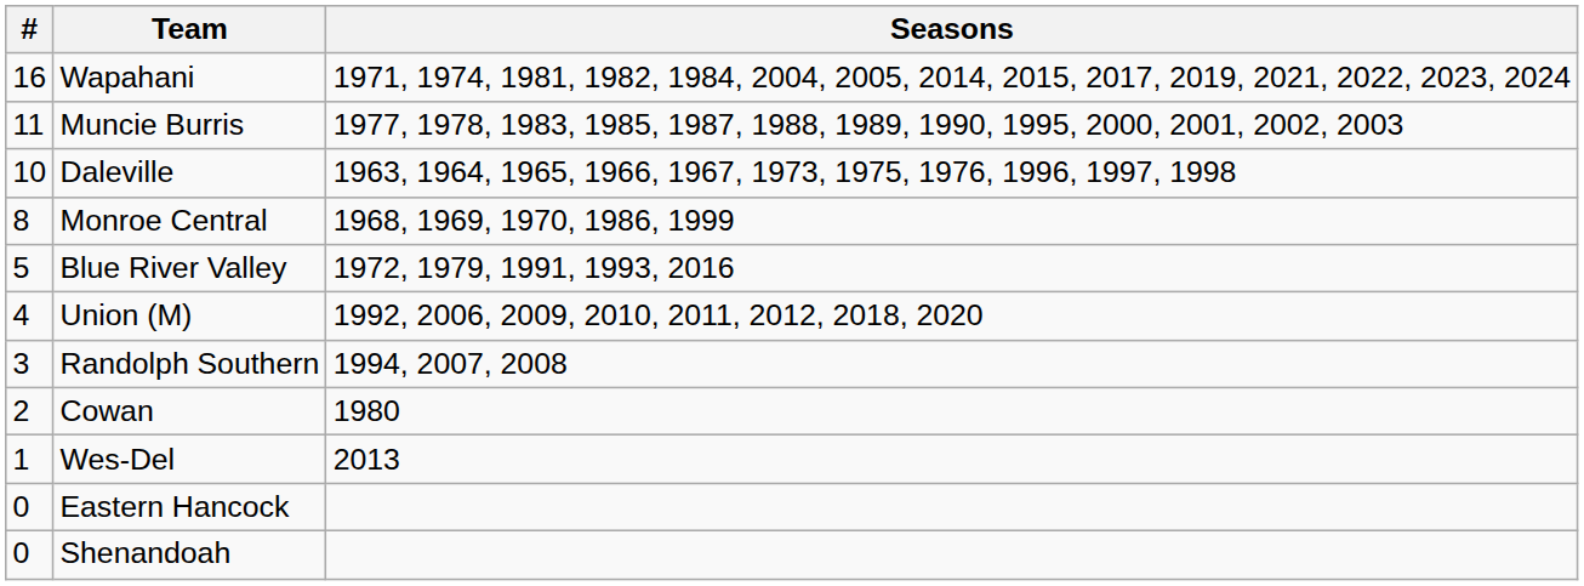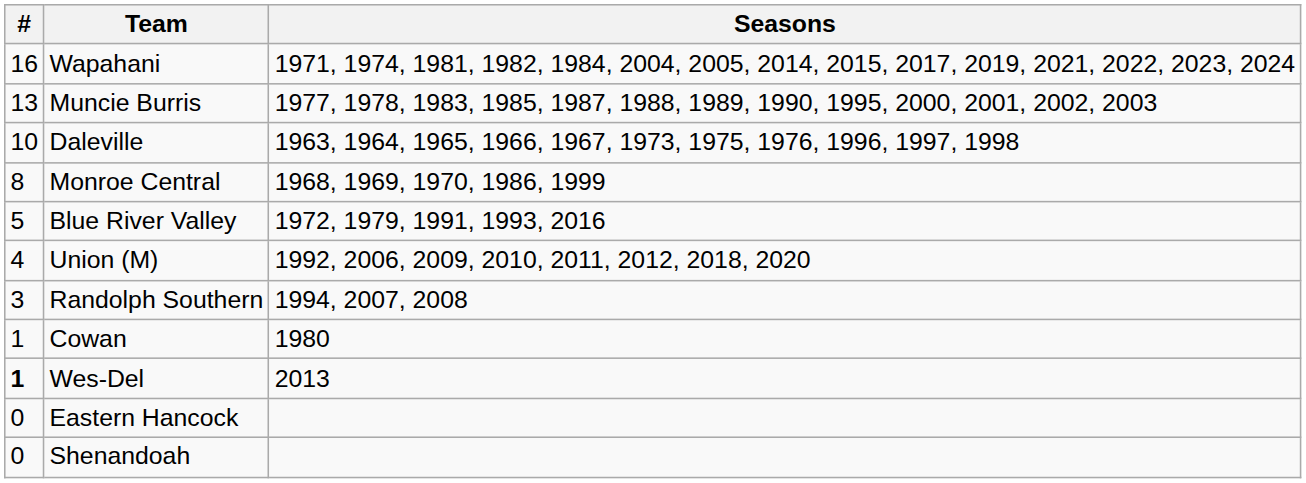 <table class="wikitable" style=>
 <tr>
 <th>#</th>
 <th>Team</th>
 <th>Seasons</th>
 </tr>
 <tr>
 <td>16</td>
 <td>Wapahani</td>
 <td>1971, 1974, 1981, 1982, 1984, 2004, 2005, 2014, 2015, 2017, 2019, 2021, 2022, 2023, 2024</td>
 </tr>
 <tr>
-<td>11</td>
+<td>13</td>
 <td>Muncie Burris</td>
 <td>1977, 1978, 1983, 1985, 1987, 1988, 1989, 1990, 1995, 2000, 2001, 2002, 2003</td>
 </tr>
 <tr>
 <td>10</td>
 <td>Daleville</td>
 <td>1963, 1964, 1965, 1966, 1967, 1973, 1975, 1976, 1996, 1997, 1998</td>
 </tr>
 <tr>
 <td>8</td>
 <td>Monroe Central</td>
 <td>1968, 1969, 1970, 1986, 1999</td>
 </tr>
 <tr>
 <td>5</td>
 <td>Blue River Valley</td>
 <td>1972, 1979, 1991, 1993, 2016</td>
 </tr>
 <tr>
 <td>4</td>
 <td>Union (M)</td>
 <td>1992, 2006, 2009, 2010, 2011, 2012, 2018, 2020</td>
 </tr>
 <tr>
 <td>3</td>
 <td>Randolph Southern</td>
 <td>1994, 2007, 2008</td>
 </tr>
 <tr>
-<td>2</td>
+<td>1</td>
 <td>Cowan</td>
 <td>1980</td>
 </tr>
 <tr>
-<td>1</td>
+<td><strong>1</strong></td>
 <td>Wes-Del</td>
 <td>2013</td>
 </tr>
 <tr>
 <td>0</td>
 <td>Eastern Hancock</td>
 <td></td>
 </tr>
 <tr>
 <td>0</td>
 <td>Shenandoah</td>
 <td></td>
 </tr>
 </table>
